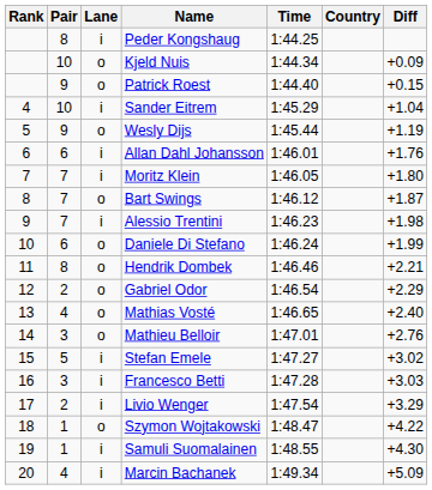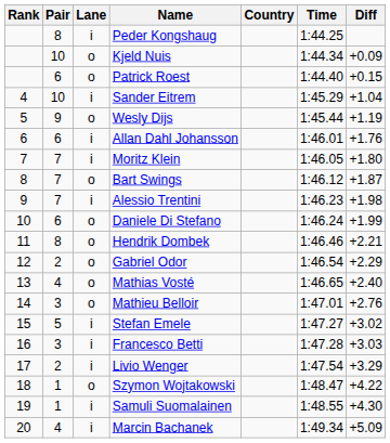 <table class="wikitable sortable" style="text-align:center">
 <tr>
 <th>Rank</th>
 <th>Pair</th>
 <th>Lane</th>
 <th>Name</th>
+<th>Country</th>
 <th>Time</th>
-<th>Country</th>
 <th>Diff</th>
 </tr>
 <tr>
 <td></td>
 <td>8</td>
 <td>i</td>
 <td align=left><a href='#'>Peder Kongshaug</a></td>
+<td align=left></td>
 <td>1:44.25</td>
-<td align=left></td>
 <td></td>
 </tr>
 <tr>
 <td></td>
 <td>10</td>
 <td>o</td>
 <td align=left><a href='#'>Kjeld Nuis</a></td>
+<td align=left></td>
 <td>1:44.34</td>
-<td align=left></td>
 <td>+0.09</td>
 </tr>
 <tr>
 <td></td>
-<td>9</td>
+<td>6</td>
 <td>o</td>
 <td align=left><a href='#'>Patrick Roest</a></td>
+<td align=left></td>
 <td>1:44.40</td>
-<td align=left></td>
 <td>+0.15</td>
 </tr>
 <tr>
 <td>4</td>
 <td>10</td>
 <td>i</td>
 <td align=left><a href='#'>Sander Eitrem</a></td>
+<td align=left></td>
 <td>1:45.29</td>
-<td align=left></td>
 <td>+1.04</td>
 </tr>
 <tr>
 <td>5</td>
 <td>9</td>
 <td>o</td>
 <td align=left><a href='#'>Wesly Dijs</a></td>
+<td align=left></td>
 <td>1:45.44</td>
-<td align=left></td>
 <td>+1.19</td>
 </tr>
 <tr>
 <td>6</td>
 <td>6</td>
 <td>i</td>
 <td align=left><a href='#'>Allan Dahl Johansson</a></td>
+<td align=left></td>
 <td>1:46.01</td>
-<td align=left></td>
 <td>+1.76</td>
 </tr>
 <tr>
 <td>7</td>
 <td>7</td>
 <td>i</td>
 <td align=left><a href='#'>Moritz Klein</a></td>
+<td align=left></td>
 <td>1:46.05</td>
-<td align=left></td>
 <td>+1.80</td>
 </tr>
 <tr>
 <td>8</td>
 <td>7</td>
 <td>o</td>
 <td align=left><a href='#'>Bart Swings</a></td>
+<td align=left></td>
 <td>1:46.12</td>
-<td align=left></td>
 <td>+1.87</td>
 </tr>
 <tr>
 <td>9</td>
 <td>7</td>
 <td>i</td>
 <td align=left><a href='#'>Alessio Trentini</a></td>
+<td align=left></td>
 <td>1:46.23</td>
-<td align=left></td>
 <td>+1.98</td>
 </tr>
 <tr>
 <td>10</td>
 <td>6</td>
 <td>o</td>
 <td align=left><a href='#'>Daniele Di Stefano</a></td>
+<td align=left></td>
 <td>1:46.24</td>
-<td align=left></td>
 <td>+1.99</td>
 </tr>
 <tr>
 <td>11</td>
 <td>8</td>
 <td>o</td>
 <td align=left><a href='#'>Hendrik Dombek</a></td>
+<td align=left></td>
 <td>1:46.46</td>
-<td align=left></td>
 <td>+2.21</td>
 </tr>
 <tr>
 <td>12</td>
 <td>2</td>
 <td>o</td>
 <td align=left><a href='#'>Gabriel Odor</a></td>
+<td align=left></td>
 <td>1:46.54</td>
-<td align=left></td>
 <td>+2.29</td>
 </tr>
 <tr>
 <td>13</td>
 <td>4</td>
 <td>o</td>
 <td align=left><a href='#'>Mathias Vosté</a></td>
+<td align=left></td>
 <td>1:46.65</td>
-<td align=left></td>
 <td>+2.40</td>
 </tr>
 <tr>
 <td>14</td>
 <td>3</td>
 <td>o</td>
 <td align=left><a href='#'>Mathieu Belloir</a></td>
+<td align=left></td>
 <td>1:47.01</td>
-<td align=left></td>
 <td>+2.76</td>
 </tr>
 <tr>
 <td>15</td>
 <td>5</td>
 <td>i</td>
 <td align=left><a href='#'>Stefan Emele</a></td>
+<td align=left></td>
 <td>1:47.27</td>
-<td align=left></td>
 <td>+3.02</td>
 </tr>
 <tr>
 <td>16</td>
 <td>3</td>
 <td>i</td>
 <td align=left><a href='#'>Francesco Betti</a></td>
+<td align=left></td>
 <td>1:47.28</td>
-<td align=left></td>
 <td>+3.03</td>
 </tr>
 <tr>
 <td>17</td>
 <td>2</td>
 <td>i</td>
 <td align=left><a href='#'>Livio Wenger</a></td>
+<td align=left></td>
 <td>1:47.54</td>
-<td align=left></td>
 <td>+3.29</td>
 </tr>
 <tr>
 <td>18</td>
 <td>1</td>
 <td>o</td>
 <td align=left><a href='#'>Szymon Wojtakowski</a></td>
+<td align=left></td>
 <td>1:48.47</td>
-<td align=left></td>
 <td>+4.22</td>
 </tr>
 <tr>
 <td>19</td>
 <td>1</td>
 <td>i</td>
 <td align=left><a href='#'>Samuli Suomalainen</a></td>
+<td align=left></td>
 <td>1:48.55</td>
-<td align=left></td>
 <td>+4.30</td>
 </tr>
 <tr>
 <td>20</td>
 <td>4</td>
 <td>i</td>
 <td align=left><a href='#'>Marcin Bachanek</a></td>
+<td align=left></td>
 <td>1:49.34</td>
-<td align=left></td>
 <td>+5.09</td>
 </tr>
 </table>
